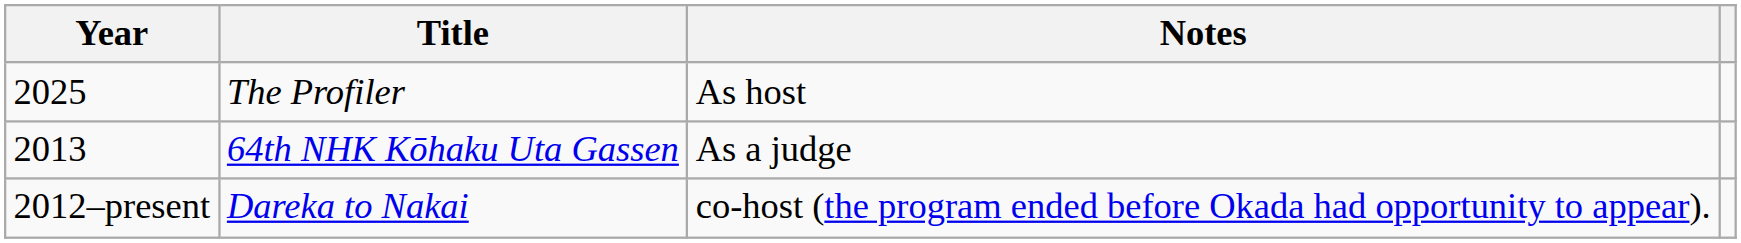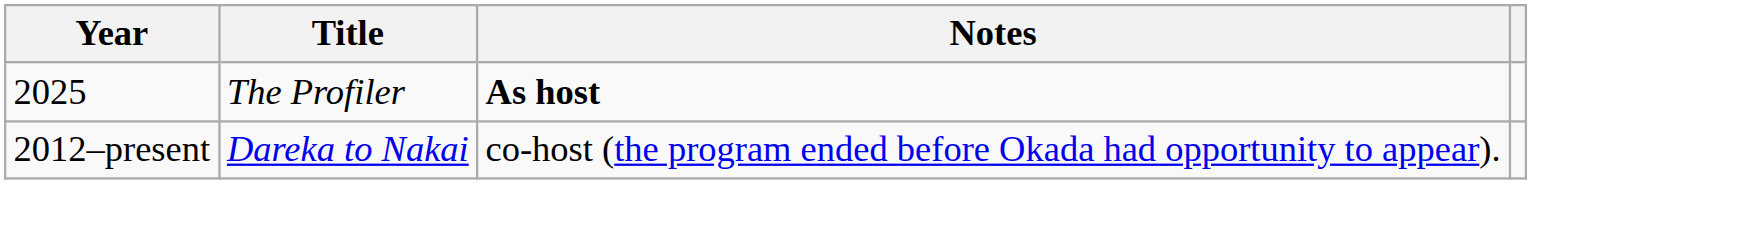 <table class="wikitable">
 <tr>
 <th>Year</th>
 <th>Title</th>
 <th>Notes</th>
 <th></th>
 </tr>
 <tr>
 <td>2025</td>
 <td><em>The Profiler</em></td>
-<td>As host</td>
-<td></td>
-</tr>
-<tr>
-<td>2013</td>
-<td><em><a href='#'>64th NHK Kōhaku Uta Gassen</a></em></td>
-<td>As a judge</td>
+<td><strong>As host</strong></td>
 <td></td>
 </tr>
 <tr>
 <td>2012–present</td>
 <td><em><a href='#'>Dareka to Nakai</a></em></td>
 <td>co-host (<a href='#'>the program ended before Okada had opportunity to appear</a>).</td>
 <td></td>
 </tr>
 </table>
